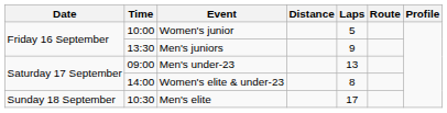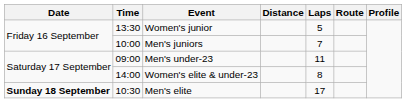 <table class="wikitable" style="font-size :95%; text-align :left;">
 <tr>
 <th>Date</th>
 <th>Time</th>
 <th>Event</th>
 <th>Distance</th>
 <th>Laps</th>
 <th>Route</th>
 <th>Profile</th>
 </tr>
 <tr>
 <td rowspan=2>Friday 16 September</td>
-<td>10:00</td>
+<td>13:30</td>
 <td>Women's junior</td>
 <td></td>
 <td align=center>5</td>
 <td align=center></td>
 <td rowspan=5 align=center></td>
 </tr>
 <tr>
-<td>13:30</td>
+<td>10:00</td>
 <td>Men's juniors</td>
 <td></td>
-<td align=center>9</td>
+<td align=center>7</td>
 <td align=center></td>
 </tr>
 <tr>
 <td rowspan=2>Saturday 17 September</td>
 <td>09:00</td>
 <td>Men's under-23</td>
 <td></td>
-<td align=center>13</td>
+<td align=center>11</td>
 <td align=center></td>
 </tr>
 <tr>
 <td>14:00</td>
 <td>Women's elite & under-23</td>
 <td></td>
 <td align=center>8</td>
 <td align=center></td>
 </tr>
 <tr>
-<td>Sunday 18 September</td>
+<td><strong>Sunday 18 September</strong></td>
 <td>10:30</td>
 <td>Men's elite</td>
 <td></td>
 <td align=center>17</td>
 <td align=center></td>
 </tr>
 </table>
